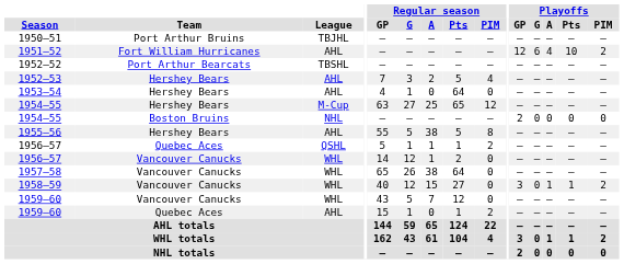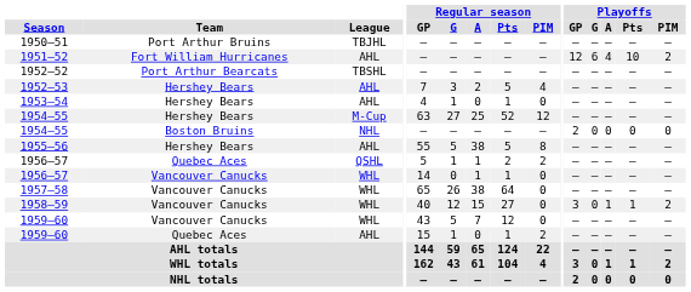 <table border="0" cellpadding="1" cellspacing="0" style="text-align:center; width:60em">
 <tr bgcolor="#e0e0e0">
 <th colspan="3" bgcolor="#ffffff"></th>
 <th rowspan="100" bgcolor="#ffffff"></th>
 <th colspan="5"><a href='#'>Regular season</a></th>
 <th rowspan="100" bgcolor="#ffffff"></th>
 <th colspan="5"><a href='#'>Playoffs</a></th>
 </tr>
 <tr bgcolor="#e0e0e0">
 <th><a href='#'>Season</a></th>
 <th>Team</th>
 <th>League</th>
 <th>GP</th>
 <th><a href='#'>G</a></th>
 <th><a href='#'>A</a></th>
 <th><a href='#'>Pts</a></th>
 <th><a href='#'>PIM</a></th>
 <th>GP</th>
 <th>G</th>
 <th>A</th>
 <th>Pts</th>
 <th>PIM</th>
 </tr>
 <tr>
 <td>1950–51</td>
 <td>Port Arthur Bruins</td>
 <td>TBJHL</td>
 <td>—</td>
 <td>—</td>
 <td>—</td>
 <td>—</td>
 <td>—</td>
 <td>—</td>
 <td>—</td>
 <td>—</td>
 <td>—</td>
 <td>—</td>
 </tr>
 <tr bgcolor="#f0f0f0">
 <td><a href='#'>1951–52</a></td>
 <td><a href='#'>Fort William Hurricanes</a></td>
 <td>AHL</td>
 <td>—</td>
 <td>—</td>
 <td>—</td>
 <td>—</td>
 <td>—</td>
 <td>12</td>
 <td>6</td>
 <td>4</td>
 <td>10</td>
 <td>2</td>
 </tr>
 <tr>
 <td>1952–52</td>
 <td><a href='#'>Port Arthur Bearcats</a></td>
 <td>TBSHL</td>
 <td>—</td>
 <td>—</td>
 <td>—</td>
 <td>—</td>
 <td>—</td>
 <td>—</td>
 <td>—</td>
 <td>—</td>
 <td>—</td>
 <td>—</td>
 </tr>
 <tr bgcolor="#f0f0f0">
 <td><a href='#'>1952–53</a></td>
 <td><a href='#'>Hershey Bears</a></td>
 <td><a href='#'>AHL</a></td>
 <td>7</td>
 <td>3</td>
 <td>2</td>
 <td>5</td>
 <td>4</td>
 <td>—</td>
 <td>—</td>
 <td>—</td>
 <td>—</td>
 <td>—</td>
 </tr>
 <tr>
 <td><a href='#'>1953–54</a></td>
 <td>Hershey Bears</td>
 <td>AHL</td>
 <td>4</td>
 <td>1</td>
 <td>0</td>
-<td>64</td>
+<td>1</td>
 <td>0</td>
 <td>—</td>
 <td>—</td>
 <td>—</td>
 <td>—</td>
 <td>—</td>
 </tr>
 <tr bgcolor="#f0f0f0">
 <td><a href='#'>1954–55</a></td>
 <td>Hershey Bears</td>
 <td><a href='#'>M-Cup</a></td>
 <td>63</td>
 <td>27</td>
 <td>25</td>
-<td>65</td>
+<td>52</td>
 <td>12</td>
 <td>—</td>
 <td>—</td>
 <td>—</td>
 <td>—</td>
 <td>—</td>
 </tr>
 <tr>
 <td><a href='#'>1954–55</a></td>
 <td><a href='#'>Boston Bruins</a></td>
 <td><a href='#'>NHL</a></td>
 <td>—</td>
 <td>—</td>
 <td>—</td>
 <td>—</td>
 <td>—</td>
 <td>2</td>
 <td>0</td>
 <td>0</td>
 <td>0</td>
 <td>0</td>
 </tr>
 <tr bgcolor="#f0f0f0">
 <td><a href='#'>1955–56</a></td>
 <td>Hershey Bears</td>
 <td>AHL</td>
 <td>55</td>
 <td>5</td>
 <td>38</td>
 <td>5</td>
 <td>8</td>
 <td>—</td>
 <td>—</td>
 <td>—</td>
 <td>—</td>
 <td>—</td>
 </tr>
 <tr>
 <td>1956–57</td>
 <td><a href='#'>Quebec Aces</a></td>
 <td><a href='#'>QSHL</a></td>
 <td>5</td>
 <td>1</td>
 <td>1</td>
-<td>1</td>
+<td>2</td>
 <td>2</td>
 <td>—</td>
 <td>—</td>
 <td>—</td>
 <td>—</td>
 <td>—</td>
 </tr>
 <tr bgcolor="#f0f0f0">
 <td><a href='#'>1956–57</a></td>
 <td><a href='#'>Vancouver Canucks</a></td>
 <td><a href='#'>WHL</a></td>
 <td>14</td>
-<td>12</td>
+<td>0</td>
 <td>1</td>
-<td>2</td>
+<td>1</td>
 <td>0</td>
 <td>—</td>
 <td>—</td>
 <td>—</td>
 <td>—</td>
 <td>—</td>
 </tr>
 <tr>
 <td><a href='#'>1957–58</a></td>
 <td>Vancouver Canucks</td>
 <td>WHL</td>
 <td>65</td>
 <td>26</td>
 <td>38</td>
 <td>64</td>
 <td>0</td>
 <td>—</td>
 <td>—</td>
 <td>—</td>
 <td>—</td>
 <td>—</td>
 </tr>
 <tr bgcolor="#f0f0f0">
 <td><a href='#'>1958–59</a></td>
 <td>Vancouver Canucks</td>
 <td>WHL</td>
 <td>40</td>
 <td>12</td>
 <td>15</td>
 <td>27</td>
 <td>0</td>
 <td>3</td>
 <td>0</td>
 <td>1</td>
 <td>1</td>
 <td>2</td>
 </tr>
 <tr>
 <td><a href='#'>1959–60</a></td>
 <td>Vancouver Canucks</td>
 <td>WHL</td>
 <td>43</td>
 <td>5</td>
 <td>7</td>
 <td>12</td>
 <td>0</td>
 <td>—</td>
 <td>—</td>
 <td>—</td>
 <td>—</td>
 <td>—</td>
 </tr>
 <tr bgcolor="#f0f0f0">
 <td><a href='#'>1959–60</a></td>
 <td>Quebec Aces</td>
 <td>AHL</td>
 <td>15</td>
 <td>1</td>
 <td>0</td>
 <td>1</td>
 <td>2</td>
 <td>—</td>
 <td>—</td>
 <td>—</td>
 <td>—</td>
 <td>—</td>
 </tr>
 <tr bgcolor="#e0e0e0">
 <th colspan="3">AHL totals</th>
 <th>144</th>
 <th>59</th>
 <th>65</th>
 <th>124</th>
 <th>22</th>
 <th>—</th>
 <th>—</th>
 <th>—</th>
 <th>—</th>
 <th>—</th>
 </tr>
 <tr bgcolor="#e0e0e0">
 <th colspan="3">WHL totals</th>
 <th>162</th>
 <th>43</th>
 <th>61</th>
 <th>104</th>
 <th>4</th>
 <th>3</th>
 <th>0</th>
 <th>1</th>
 <th>1</th>
 <th>2</th>
 </tr>
 <tr bgcolor="#e0e0e0">
 <th colspan="3">NHL totals</th>
 <th>—</th>
 <th>—</th>
 <th>—</th>
 <th>—</th>
 <th>—</th>
 <th>2</th>
 <th>0</th>
 <th>0</th>
 <th>0</th>
 <th>0</th>
 </tr>
 </table>
